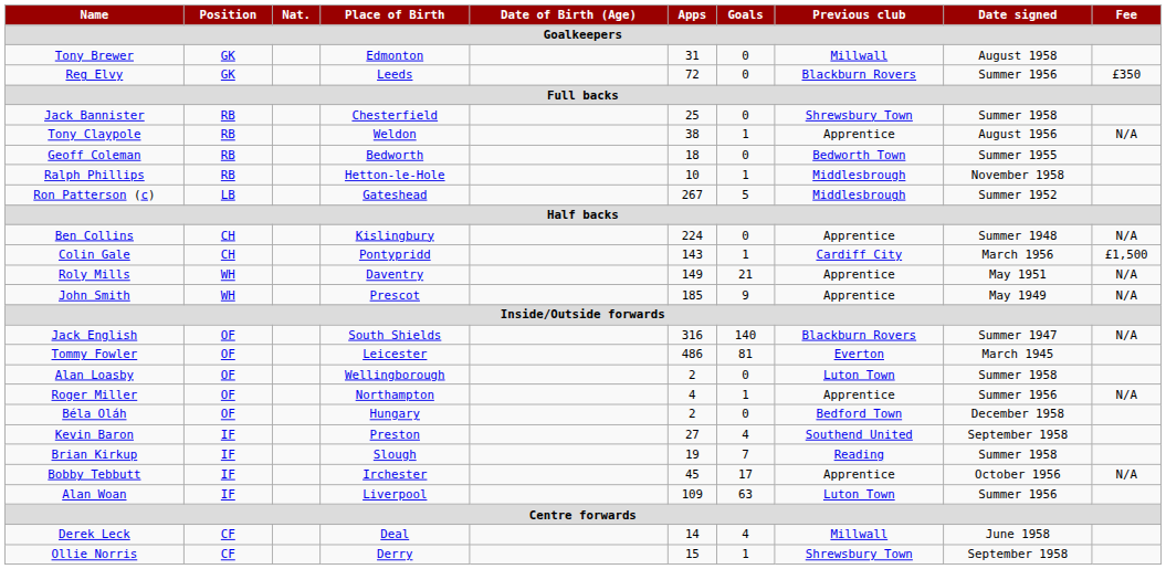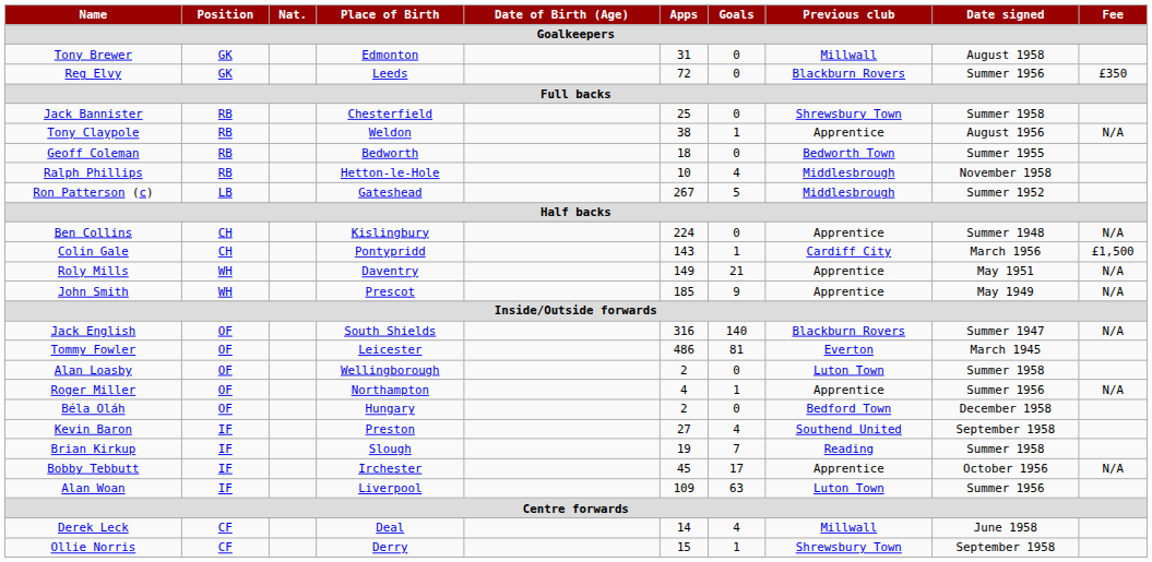 <table class="wikitable" style="text-align:center; font-size:90%; width:90%;">
 <tr>
 <th style="background:#900; color:#FFF; text-align:center;">Name</th>
 <th style="background:#900; color:#FFF; text-align:center;">Position</th>
 <th style="background:#900; color:#FFF; text-align:center;">Nat.</th>
 <th style="background:#900; color:#FFF; text-align:center;">Place of Birth</th>
 <th style="background:#900; color:#FFF; text-align:center;">Date of Birth (Age)</th>
 <th style="background:#900; color:#FFF; text-align:center;">Apps</th>
 <th style="background:#900; color:#FFF; text-align:center;">Goals</th>
 <th style="background:#900; color:#FFF; text-align:center;">Previous club</th>
 <th style="background:#900; color:#FFF; text-align:center;">Date signed</th>
 <th style="background:#900; color:#FFF; text-align:center;">Fee</th>
 </tr>
 <tr>
 <th colspan="12" style="background:#dcdcdc; text-align:center;">Goalkeepers</th>
 </tr>
 <tr>
 <td><a href='#'>Tony Brewer</a></td>
 <td><a href='#'>GK</a></td>
 <td></td>
 <td><a href='#'>Edmonton</a></td>
 <td></td>
 <td>31</td>
 <td>0</td>
 <td><a href='#'>Millwall</a></td>
 <td>August 1958</td>
 <td></td>
 </tr>
 <tr>
 <td><a href='#'>Reg Elvy</a></td>
 <td><a href='#'>GK</a></td>
 <td></td>
 <td><a href='#'>Leeds</a></td>
 <td></td>
 <td>72</td>
 <td>0</td>
 <td><a href='#'>Blackburn Rovers</a></td>
 <td>Summer 1956</td>
 <td>£350</td>
 </tr>
 <tr>
 <th colspan="12" style="background:#dcdcdc; text-align:center;">Full backs</th>
 </tr>
 <tr>
 <td><a href='#'>Jack Bannister</a></td>
 <td><a href='#'>RB</a></td>
 <td></td>
 <td><a href='#'>Chesterfield</a></td>
 <td></td>
 <td>25</td>
 <td>0</td>
 <td><a href='#'>Shrewsbury Town</a></td>
 <td>Summer 1958</td>
 <td></td>
 </tr>
 <tr>
 <td><a href='#'>Tony Claypole</a></td>
 <td><a href='#'>RB</a></td>
 <td></td>
 <td><a href='#'>Weldon</a></td>
 <td></td>
 <td>38</td>
 <td>1</td>
 <td>Apprentice</td>
 <td>August 1956</td>
 <td>N/A</td>
 </tr>
 <tr>
 <td><a href='#'>Geoff Coleman</a></td>
 <td><a href='#'>RB</a></td>
 <td></td>
 <td><a href='#'>Bedworth</a></td>
 <td></td>
 <td>18</td>
 <td>0</td>
 <td><a href='#'>Bedworth Town</a></td>
 <td>Summer 1955</td>
 <td></td>
 </tr>
 <tr>
 <td><a href='#'>Ralph Phillips</a></td>
 <td><a href='#'>RB</a></td>
 <td></td>
 <td><a href='#'>Hetton-le-Hole</a></td>
 <td></td>
 <td>10</td>
-<td>1</td>
+<td>4</td>
 <td><a href='#'>Middlesbrough</a></td>
 <td>November 1958</td>
 <td></td>
 </tr>
 <tr>
 <td><a href='#'>Ron Patterson</a> (<a href='#'>c</a>)</td>
 <td><a href='#'>LB</a></td>
 <td></td>
 <td><a href='#'>Gateshead</a></td>
 <td></td>
 <td>267</td>
 <td>5</td>
 <td><a href='#'>Middlesbrough</a></td>
 <td>Summer 1952</td>
 <td></td>
 </tr>
 <tr>
 <th colspan="12" style="background:#dcdcdc; text-align:center;">Half backs</th>
 </tr>
 <tr>
 <td><a href='#'>Ben Collins</a></td>
 <td><a href='#'>CH</a></td>
 <td></td>
 <td><a href='#'>Kislingbury</a></td>
 <td></td>
 <td>224</td>
 <td>0</td>
 <td>Apprentice</td>
 <td>Summer 1948</td>
 <td>N/A</td>
 </tr>
 <tr>
 <td><a href='#'>Colin Gale</a></td>
 <td><a href='#'>CH</a></td>
 <td></td>
 <td><a href='#'>Pontypridd</a></td>
 <td></td>
 <td>143</td>
 <td>1</td>
 <td><a href='#'>Cardiff City</a></td>
 <td>March 1956</td>
 <td>£1,500</td>
 </tr>
 <tr>
 <td><a href='#'>Roly Mills</a></td>
 <td><a href='#'>WH</a></td>
 <td></td>
 <td><a href='#'>Daventry</a></td>
 <td></td>
 <td>149</td>
 <td>21</td>
 <td>Apprentice</td>
 <td>May 1951</td>
 <td>N/A</td>
 </tr>
 <tr>
 <td><a href='#'>John Smith</a></td>
 <td><a href='#'>WH</a></td>
 <td></td>
 <td><a href='#'>Prescot</a></td>
 <td></td>
 <td>185</td>
 <td>9</td>
 <td>Apprentice</td>
 <td>May 1949</td>
 <td>N/A</td>
 </tr>
 <tr>
 <th colspan="12" style="background:#dcdcdc; text-align:center;">Inside/Outside forwards</th>
 </tr>
 <tr>
 <td><a href='#'>Jack English</a></td>
 <td><a href='#'>OF</a></td>
 <td></td>
 <td><a href='#'>South Shields</a></td>
 <td></td>
 <td>316</td>
 <td>140</td>
 <td><a href='#'>Blackburn Rovers</a></td>
 <td>Summer 1947</td>
 <td>N/A</td>
 </tr>
 <tr>
 <td><a href='#'>Tommy Fowler</a></td>
 <td><a href='#'>OF</a></td>
 <td></td>
 <td><a href='#'>Leicester</a></td>
 <td></td>
 <td>486</td>
 <td>81</td>
 <td><a href='#'>Everton</a></td>
 <td>March 1945</td>
 <td></td>
 </tr>
 <tr>
 <td><a href='#'>Alan Loasby</a></td>
 <td><a href='#'>OF</a></td>
 <td></td>
 <td><a href='#'>Wellingborough</a></td>
 <td></td>
 <td>2</td>
 <td>0</td>
 <td><a href='#'>Luton Town</a></td>
 <td>Summer 1958</td>
 <td></td>
 </tr>
 <tr>
 <td><a href='#'>Roger Miller</a></td>
 <td><a href='#'>OF</a></td>
 <td></td>
 <td><a href='#'>Northampton</a></td>
 <td></td>
 <td>4</td>
 <td>1</td>
 <td>Apprentice</td>
 <td>Summer 1956</td>
 <td>N/A</td>
 </tr>
 <tr>
 <td><a href='#'>Béla Oláh</a></td>
 <td><a href='#'>OF</a></td>
 <td></td>
 <td><a href='#'>Hungary</a></td>
 <td></td>
 <td>2</td>
 <td>0</td>
 <td><a href='#'>Bedford Town</a></td>
 <td>December 1958</td>
 <td></td>
 </tr>
 <tr>
 <td><a href='#'>Kevin Baron</a></td>
 <td><a href='#'>IF</a></td>
 <td></td>
 <td><a href='#'>Preston</a></td>
 <td></td>
 <td>27</td>
 <td>4</td>
 <td><a href='#'>Southend United</a></td>
 <td>September 1958</td>
 <td></td>
 </tr>
 <tr>
 <td><a href='#'>Brian Kirkup</a></td>
 <td><a href='#'>IF</a></td>
 <td></td>
 <td><a href='#'>Slough</a></td>
 <td></td>
 <td>19</td>
 <td>7</td>
 <td><a href='#'>Reading</a></td>
 <td>Summer 1958</td>
 <td></td>
 </tr>
 <tr>
 <td><a href='#'>Bobby Tebbutt</a></td>
 <td><a href='#'>IF</a></td>
 <td></td>
 <td><a href='#'>Irchester</a></td>
 <td></td>
 <td>45</td>
 <td>17</td>
 <td>Apprentice</td>
 <td>October 1956</td>
 <td>N/A</td>
 </tr>
 <tr>
 <td><a href='#'>Alan Woan</a></td>
 <td><a href='#'>IF</a></td>
 <td></td>
 <td><a href='#'>Liverpool</a></td>
 <td></td>
 <td>109</td>
 <td>63</td>
 <td><a href='#'>Luton Town</a></td>
 <td>Summer 1956</td>
 <td></td>
 </tr>
 <tr>
 <th colspan="12" style="background:#dcdcdc; text-align:center;">Centre forwards</th>
 </tr>
 <tr>
 <td><a href='#'>Derek Leck</a></td>
 <td><a href='#'>CF</a></td>
 <td></td>
 <td><a href='#'>Deal</a></td>
 <td></td>
 <td>14</td>
 <td>4</td>
 <td><a href='#'>Millwall</a></td>
 <td>June 1958</td>
 <td></td>
 </tr>
 <tr>
 <td><a href='#'>Ollie Norris</a></td>
 <td><a href='#'>CF</a></td>
 <td></td>
 <td><a href='#'>Derry</a></td>
 <td></td>
 <td>15</td>
 <td>1</td>
 <td><a href='#'>Shrewsbury Town</a></td>
 <td>September 1958</td>
 <td></td>
 </tr>
 </table>
